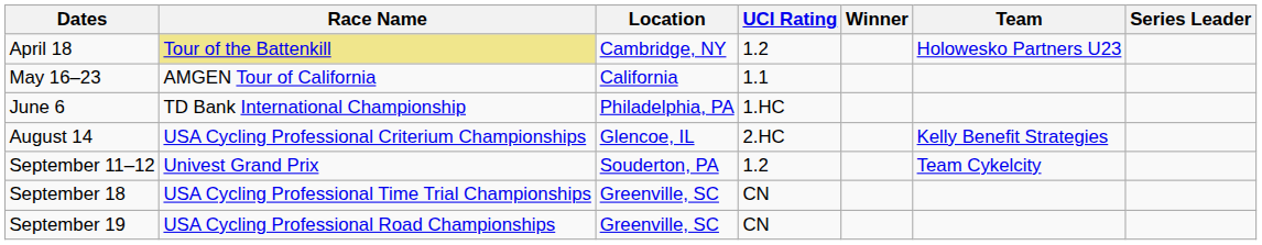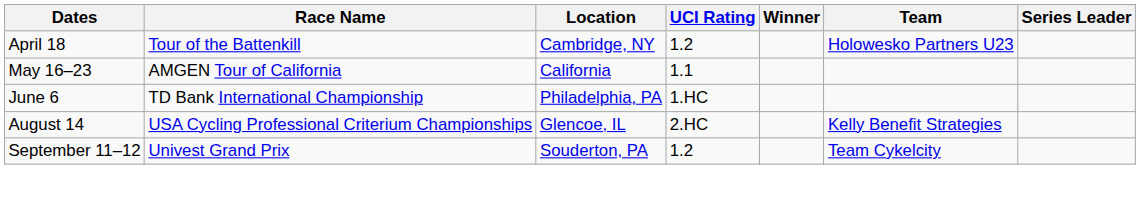 <table class = "wikitable">
 <tr>
 <th>Dates</th>
 <th>Race Name</th>
 <th>Location</th>
 <th><a href='#'>UCI Rating</a></th>
 <th>Winner</th>
 <th>Team</th>
 <th>Series Leader</th>
 </tr>
 <tr>
 <td>April 18</td>
-<td style="background: khaki;"><a href='#'>Tour of the Battenkill</a></td>
+<td><a href='#'>Tour of the Battenkill</a></td>
 <td><a href='#'>Cambridge, NY</a></td>
 <td>1.2</td>
 <td></td>
 <td><a href='#'>Holowesko Partners U23</a></td>
 <td></td>
 </tr>
 <tr>
 <td>May 16–23</td>
 <td>AMGEN <a href='#'>Tour of California</a></td>
 <td><a href='#'>California</a></td>
 <td>1.1</td>
 <td></td>
 <td></td>
 <td></td>
 </tr>
 <tr>
 <td>June 6</td>
 <td>TD Bank <a href='#'>International Championship</a></td>
 <td><a href='#'>Philadelphia, PA</a></td>
 <td>1.HC</td>
 <td></td>
 <td></td>
 <td></td>
 </tr>
 <tr>
 <td>August 14</td>
 <td><a href='#'>USA Cycling Professional Criterium Championships</a></td>
 <td><a href='#'>Glencoe, IL</a></td>
 <td>2.HC</td>
 <td></td>
 <td><a href='#'>Kelly Benefit Strategies</a></td>
 <td></td>
 </tr>
 <tr>
 <td>September 11–12</td>
 <td><a href='#'>Univest Grand Prix</a></td>
 <td><a href='#'>Souderton, PA</a></td>
 <td>1.2</td>
 <td></td>
 <td><a href='#'>Team Cykelcity</a></td>
 <td></td>
 </tr>
-<tr>
-<td>September 18</td>
-<td><a href='#'>USA Cycling Professional Time Trial Championships</a></td>
-<td><a href='#'>Greenville, SC</a></td>
-<td>CN</td>
-<td></td>
-<td></td>
-<td></td>
-</tr>
-<tr>
-<td>September 19</td>
-<td><a href='#'>USA Cycling Professional Road Championships</a></td>
-<td><a href='#'>Greenville, SC</a></td>
-<td>CN</td>
-<td></td>
-<td></td>
-<td></td>
-</tr>
 </table>
